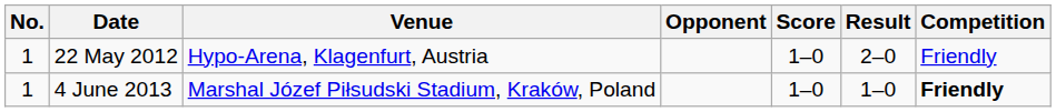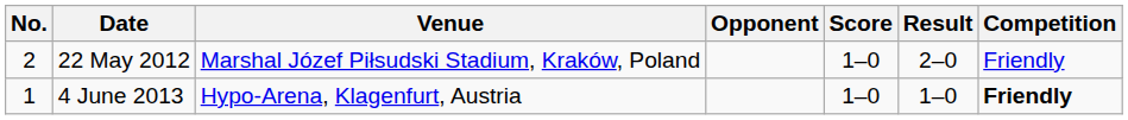 <table class="wikitable sortable">
 <tr>
 <th scope="col">No.</th>
 <th scope="col">Date</th>
 <th scope="col">Venue</th>
 <th scope="col">Opponent</th>
 <th scope="col">Score</th>
 <th scope="col">Result</th>
 <th scope="col">Competition</th>
 </tr>
 <tr>
-<td align="center">1</td>
+<td align="center">2</td>
 <td>22 May 2012</td>
-<td><a href='#'>Hypo-Arena</a>, <a href='#'>Klagenfurt</a>, Austria</td>
+<td><a href='#'>Marshal Józef Piłsudski Stadium</a>, <a href='#'>Kraków</a>, Poland</td>
 <td></td>
 <td align="center">1–0</td>
 <td align="center">2–0</td>
 <td><a href='#'>Friendly</a></td>
 </tr>
 <tr>
 <td align="center">1</td>
 <td>4 June 2013</td>
-<td><a href='#'>Marshal Józef Piłsudski Stadium</a>, <a href='#'>Kraków</a>, Poland</td>
+<td><a href='#'>Hypo-Arena</a>, <a href='#'>Klagenfurt</a>, Austria</td>
 <td></td>
 <td align="center">1–0</td>
 <td align="center">1–0</td>
 <td><strong>Friendly</strong></td>
 </tr>
 </table>
